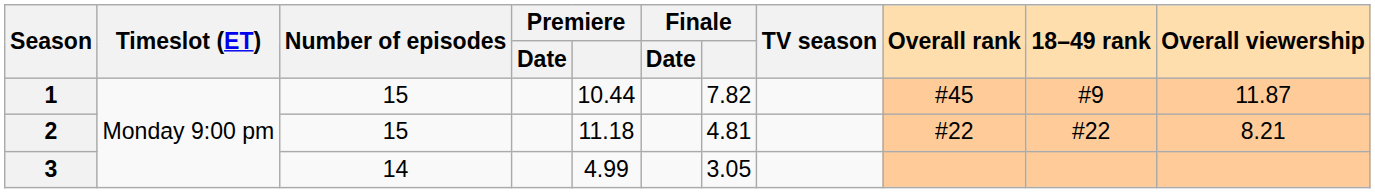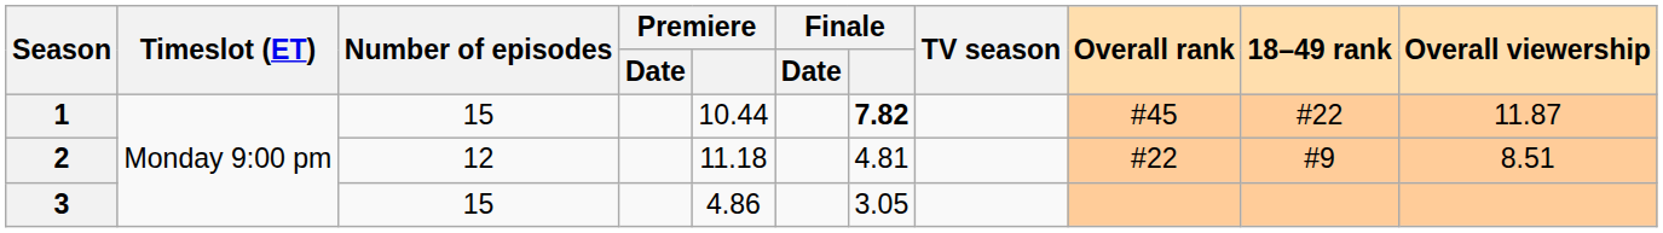 <table class="wikitable plainrowheaders" style="text-align:center;">
 <tr>
 <th scope="col" rowspan="2">Season</th>
 <th scope="col" rowspan="2">Timeslot (<a href='#'>ET</a>)</th>
 <th scope="col" rowspan="2">Number of episodes</th>
 <th scope="col" colspan="2">Premiere</th>
 <th scope="col" colspan="2">Finale</th>
 <th scope="col" rowspan="2">TV season</th>
 <th scope="col" style="background:#ffdead;" rowspan="2">Overall rank</th>
 <th scope="col" style="background:#ffdead;" rowspan="2">18–49 rank</th>
 <th scope="col" style="background:#ffdead;" rowspan="2">Overall viewership</th>
 </tr>
 <tr>
 <th scope="col">Date</th>
 <th scope="col"></th>
 <th scope="col">Date</th>
 <th scope="col"></th>
 </tr>
 <tr>
 <th>1</th>
 <td rowspan="3" style="text-align: center;">Monday 9:00 pm</td>
 <td>15</td>
 <td style="text-align: center;"></td>
 <td>10.44</td>
 <td style="text-align: center;"></td>
-<td>7.82</td>
+<td><strong>7.82</strong></td>
 <td></td>
 <td style="background:#fc9;">#45</td>
-<td style="background:#fc9;">#9</td>
+<td style="background:#fc9;">#22</td>
 <td style="background:#fc9;">11.87</td>
 </tr>
 <tr>
 <th>2</th>
-<td>15</td>
+<td>12</td>
 <td style="text-align: center;"></td>
 <td>11.18</td>
 <td style="text-align: center;"></td>
 <td>4.81</td>
 <td></td>
 <td style="background:#fc9;">#22</td>
-<td style="background:#fc9;">#22</td>
-<td style="background:#fc9;">8.21</td>
+<td style="background:#fc9;">#9</td>
+<td style="background:#fc9;">8.51</td>
 </tr>
 <tr>
 <th>3</th>
-<td>14</td>
+<td>15</td>
 <td style="text-align: center;"></td>
-<td>4.99</td>
+<td>4.86</td>
 <td style="text-align: center;"></td>
 <td>3.05</td>
 <td></td>
 <td style="background:#fc9;"></td>
 <td style="background:#fc9;"></td>
 <td style="background:#fc9;"></td>
 </tr>
 </table>
